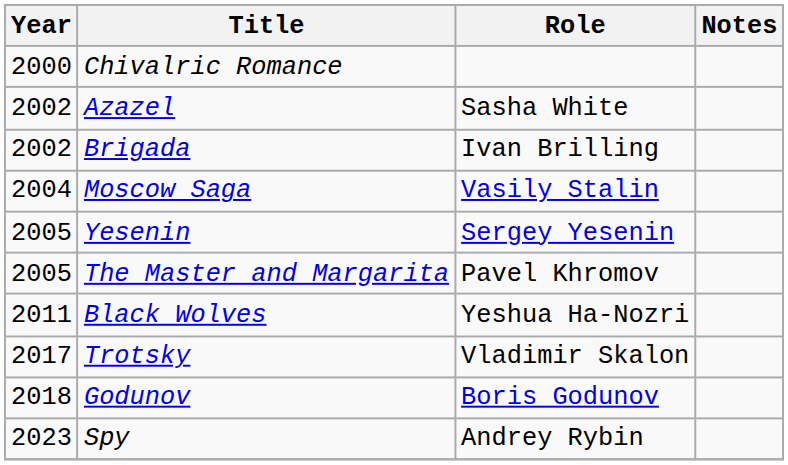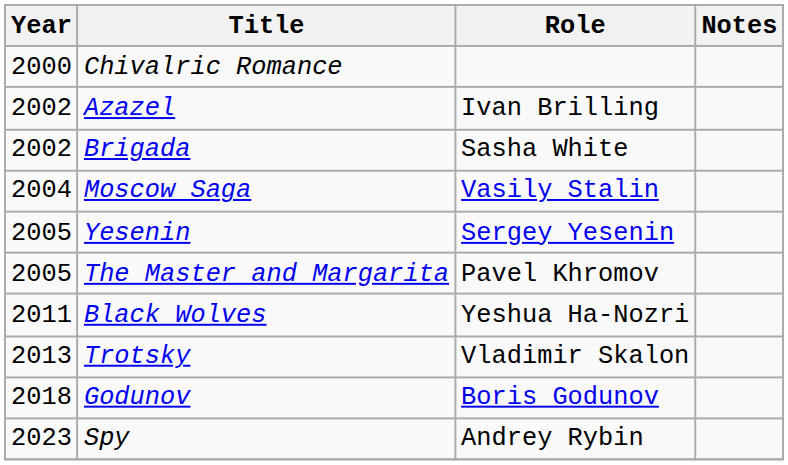 <table class="wikitable sortable">
 <tr>
 <th>Year</th>
 <th>Title</th>
 <th>Role</th>
 <th class="unsortable">Notes</th>
 </tr>
 <tr>
 <td>2000</td>
 <td><em>Chivalric Romance</em></td>
 <td></td>
 <td></td>
 </tr>
 <tr>
 <td>2002</td>
 <td><em><a href='#'>Azazel</a></em></td>
-<td>Sasha White</td>
+<td>Ivan Brilling</td>
 <td></td>
 </tr>
 <tr>
 <td>2002</td>
 <td><em><a href='#'>Brigada</a></em></td>
-<td>Ivan Brilling</td>
+<td>Sasha White</td>
 <td></td>
 </tr>
 <tr>
 <td>2004</td>
 <td><em><a href='#'>Moscow Saga</a></em></td>
 <td><a href='#'>Vasily Stalin</a></td>
 <td></td>
 </tr>
 <tr>
 <td>2005</td>
 <td><em><a href='#'>Yesenin</a></em></td>
 <td><a href='#'>Sergey Yesenin</a></td>
 <td></td>
 </tr>
 <tr>
 <td>2005</td>
 <td><em><a href='#'>The Master and Margarita</a></em></td>
 <td>Pavel Khromov</td>
 <td></td>
 </tr>
 <tr>
 <td>2011</td>
 <td><em><a href='#'>Black Wolves</a></em></td>
 <td>Yeshua Ha-Nozri</td>
 <td></td>
 </tr>
 <tr>
-<td>2017</td>
+<td>2013</td>
 <td><em><a href='#'>Trotsky</a></em></td>
 <td>Vladimir Skalon</td>
 <td></td>
 </tr>
 <tr>
 <td>2018</td>
 <td><em><a href='#'>Godunov</a></em></td>
 <td><a href='#'>Boris Godunov</a></td>
 </tr>
 <tr>
 <td>2023</td>
 <td><em>Spy</em></td>
 <td>Andrey Rybin</td>
 <td></td>
 </tr>
 <tr>
 </tr>
 </table>
